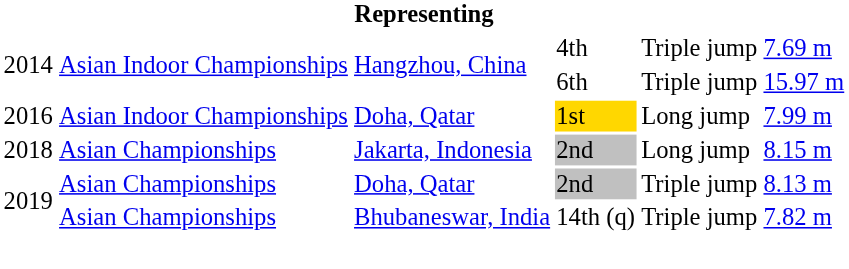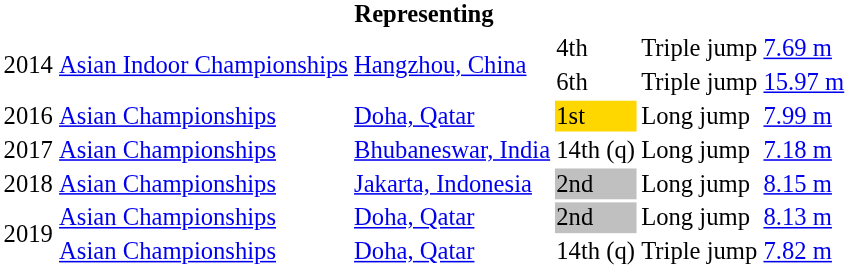 <table>
 <tr>
 <th colspan="6">Representing </th>
 </tr>
 <tr>
 <td rowspan=2>2014</td>
 <td rowspan=2><a href='#'>Asian Indoor Championships</a></td>
 <td rowspan=2><a href='#'>Hangzhou, China</a></td>
 <td>4th</td>
 <td>Triple jump</td>
 <td><a href='#'>7.69 m</a></td>
 </tr>
 <tr>
 <td>6th</td>
 <td>Triple jump</td>
 <td><a href='#'>15.97 m</a></td>
 </tr>
 <tr>
 <td>2016</td>
-<td><a href='#'>Asian Indoor Championships</a></td>
+<td><a href='#'>Asian Championships</a></td>
 <td><a href='#'>Doha, Qatar</a></td>
 <td bgcolor=gold>1st</td>
 <td>Long jump</td>
 <td><a href='#'>7.99 m</a></td>
+</tr>
+<tr>
+<td>2017</td>
+<td><a href='#'>Asian Championships</a></td>
+<td><a href='#'>Bhubaneswar, India</a></td>
+<td>14th (q)</td>
+<td>Long jump</td>
+<td><a href='#'>7.18 m</a></td>
 </tr>
 <tr>
 <td>2018</td>
 <td><a href='#'>Asian Championships</a></td>
 <td><a href='#'>Jakarta, Indonesia</a></td>
 <td bgcolor=silver>2nd</td>
 <td>Long jump</td>
 <td><a href='#'>8.15 m</a></td>
 </tr>
 <tr>
 <td rowspan=2>2019</td>
 <td><a href='#'>Asian Championships</a></td>
 <td><a href='#'>Doha, Qatar</a></td>
 <td bgcolor=silver>2nd</td>
-<td>Triple jump</td>
+<td>Long jump</td>
 <td><a href='#'>8.13 m</a></td>
 </tr>
 <tr>
 <td><a href='#'>Asian Championships</a></td>
-<td><a href='#'>Bhubaneswar, India</a></td>
+<td><a href='#'>Doha, Qatar</a></td>
 <td>14th (q)</td>
 <td>Triple jump</td>
 <td><a href='#'>7.82 m</a></td>
 </tr>
 </table>
